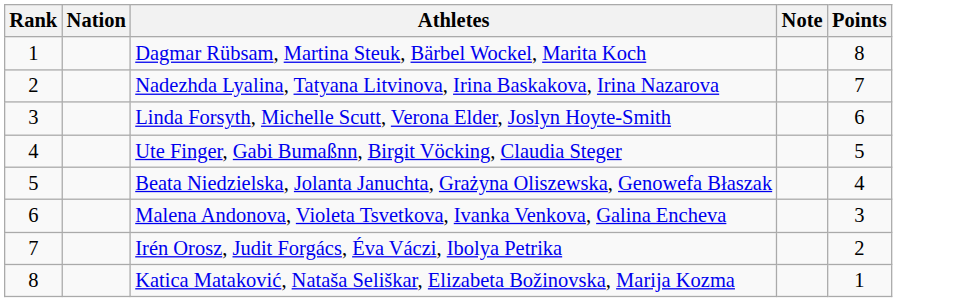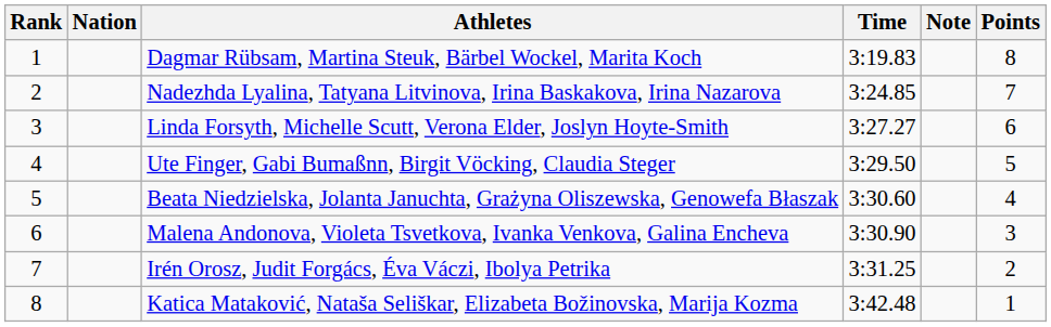 <table class="wikitable sortable" style="text-align:center">
 <tr>
 <th>Rank</th>
 <th>Nation</th>
 <th>Athletes</th>
+<th>Time</th>
 <th>Note</th>
 <th>Points</th>
 </tr>
 <tr>
 <td>1</td>
 <td align=left></td>
 <td align=left><a href='#'>Dagmar Rübsam</a>, <a href='#'>Martina Steuk</a>, <a href='#'>Bärbel Wockel</a>, <a href='#'>Marita Koch</a></td>
+<td>3:19.83</td>
 <td></td>
 <td>8</td>
 </tr>
 <tr>
 <td>2</td>
 <td align=left></td>
 <td align=left><a href='#'>Nadezhda Lyalina</a>, <a href='#'>Tatyana Litvinova</a>, <a href='#'>Irina Baskakova</a>, <a href='#'>Irina Nazarova</a></td>
+<td>3:24.85</td>
 <td></td>
 <td>7</td>
 </tr>
 <tr>
 <td>3</td>
 <td align=left></td>
 <td align=left><a href='#'>Linda Forsyth</a>, <a href='#'>Michelle Scutt</a>, <a href='#'>Verona Elder</a>, <a href='#'>Joslyn Hoyte-Smith</a></td>
+<td>3:27.27</td>
 <td></td>
 <td>6</td>
 </tr>
 <tr>
 <td>4</td>
 <td align=left></td>
 <td align=left><a href='#'>Ute Finger</a>, <a href='#'>Gabi Bumaßnn</a>, <a href='#'>Birgit Vöcking</a>, <a href='#'>Claudia Steger</a></td>
+<td>3:29.50</td>
 <td></td>
 <td>5</td>
 </tr>
 <tr>
 <td>5</td>
 <td align=left></td>
 <td align=left><a href='#'>Beata Niedzielska</a>, <a href='#'>Jolanta Januchta</a>, <a href='#'>Grażyna Oliszewska</a>, <a href='#'>Genowefa Błaszak</a></td>
+<td>3:30.60</td>
 <td></td>
 <td>4</td>
 </tr>
 <tr>
 <td>6</td>
 <td align=left></td>
 <td align=left><a href='#'>Malena Andonova</a>, <a href='#'>Violeta Tsvetkova</a>, <a href='#'>Ivanka Venkova</a>, <a href='#'>Galina Encheva</a></td>
+<td>3:30.90</td>
 <td></td>
 <td>3</td>
 </tr>
 <tr>
 <td>7</td>
 <td align=left></td>
 <td align=left><a href='#'>Irén Orosz</a>, <a href='#'>Judit Forgács</a>, <a href='#'>Éva Váczi</a>, <a href='#'>Ibolya Petrika</a></td>
+<td>3:31.25</td>
 <td></td>
 <td>2</td>
 </tr>
 <tr>
 <td>8</td>
 <td align=left></td>
 <td align=left><a href='#'>Katica Mataković</a>, <a href='#'>Nataša Seliškar</a>, <a href='#'>Elizabeta Božinovska</a>, <a href='#'>Marija Kozma</a></td>
+<td>3:42.48</td>
 <td></td>
 <td>1</td>
 </tr>
 </table>
